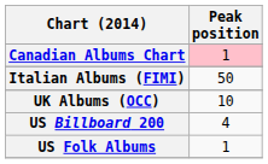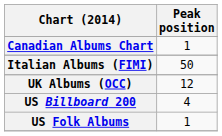 <table class="wikitable sortable plainrowheaders" style="text-align:center">
 <tr>
 <th scope="col">Chart (2014)</th>
 <th scope="col">Peak<br>position</th>
 </tr>
 <tr>
 </tr>
 <tr>
 </tr>
 <tr>
 </tr>
 <tr>
 </tr>
 <tr>
 <th scope="row"><a href='#'>Canadian Albums Chart</a></th>
-<td style="background: pink; text-align:center;">1</td>
+<td style="text-align:center;">1</td>
 </tr>
 <tr>
 </tr>
 <tr>
 </tr>
 <tr>
 </tr>
 <tr>
 </tr>
 <tr>
 <th scope="row">Italian Albums (<a href='#'>FIMI</a>)</th>
 <td align="center">50</td>
 </tr>
 <tr>
 </tr>
 <tr>
 </tr>
 <tr>
 </tr>
 <tr>
 </tr>
 <tr>
 <th scope="row">UK Albums (<a href='#'>OCC</a>)</th>
-<td style="text-align:center;">10</td>
+<td style="text-align:center;">12</td>
 </tr>
 <tr>
 <th scope="row">US <a href='#'><em>Billboard</em> 200</a></th>
 <td style="text-align:center;">4</td>
 </tr>
 <tr>
 <th scope="row">US <a href='#'>Folk Albums</a></th>
 <td style="text-align:center;">1</td>
 </tr>
 <tr>
 </tr>
 </table>
